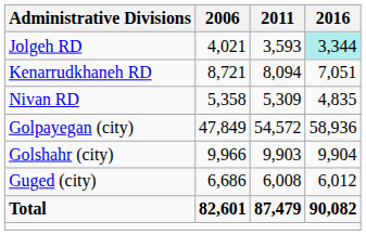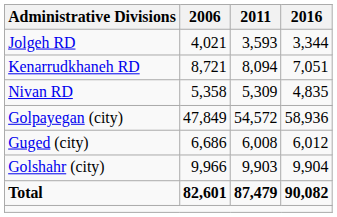 <table class="wikitable">
 <tr>
 <th>Administrative Divisions</th>
 <th>2006</th>
 <th>2011</th>
 <th>2016</th>
 </tr>
 <tr>
 <td><a href='#'>Jolgeh RD</a></td>
 <td style="text-align: right;">4,021</td>
 <td style="text-align: right;">3,593</td>
-<td style="background: paleturquoise; text-align: right;">3,344</td>
+<td style="text-align: right;">3,344</td>
 </tr>
 <tr>
 <td><a href='#'>Kenarrudkhaneh RD</a></td>
 <td style="text-align: right;">8,721</td>
 <td style="text-align: right;">8,094</td>
 <td style="text-align: right;">7,051</td>
 </tr>
 <tr>
 <td><a href='#'>Nivan RD</a></td>
 <td style="text-align: right;">5,358</td>
 <td style="text-align: right;">5,309</td>
 <td style="text-align: right;">4,835</td>
 </tr>
 <tr>
 <td><a href='#'>Golpayegan</a> (city)</td>
 <td style="text-align: right;">47,849</td>
 <td style="text-align: right;">54,572</td>
 <td style="text-align: right;">58,936</td>
 </tr>
 <tr>
+<td><a href='#'>Guged</a> (city)</td>
+<td style="text-align: right;">6,686</td>
+<td style="text-align: right;">6,008</td>
+<td style="text-align: right;">6,012</td>
+</tr>
+<tr>
 <td><a href='#'>Golshahr</a> (city)</td>
 <td style="text-align: right;">9,966</td>
 <td style="text-align: right;">9,903</td>
 <td style="text-align: right;">9,904</td>
-</tr>
-<tr>
-<td><a href='#'>Guged</a> (city)</td>
-<td style="text-align: right;">6,686</td>
-<td style="text-align: right;">6,008</td>
-<td style="text-align: right;">6,012</td>
 </tr>
 <tr>
 <td><strong>Total</strong></td>
 <td style="text-align: right;"><strong>82,601</strong></td>
 <td style="text-align: right;"><strong>87,479</strong></td>
 <td style="text-align: right;"><strong>90,082</strong></td>
 </tr>
 <tr>
 <td colspan=4></td>
 </tr>
 </table>
